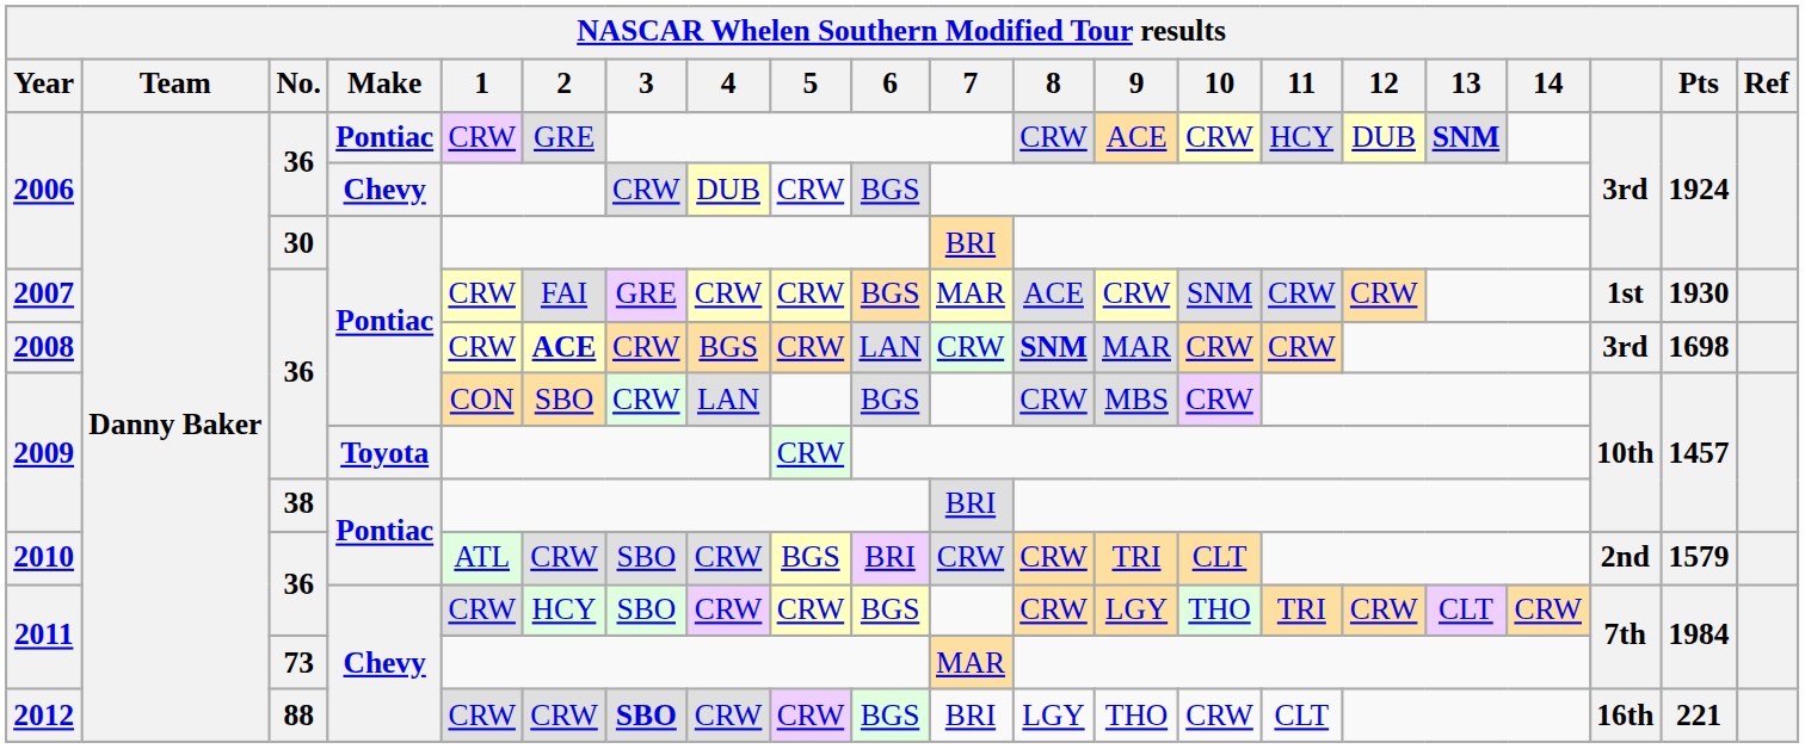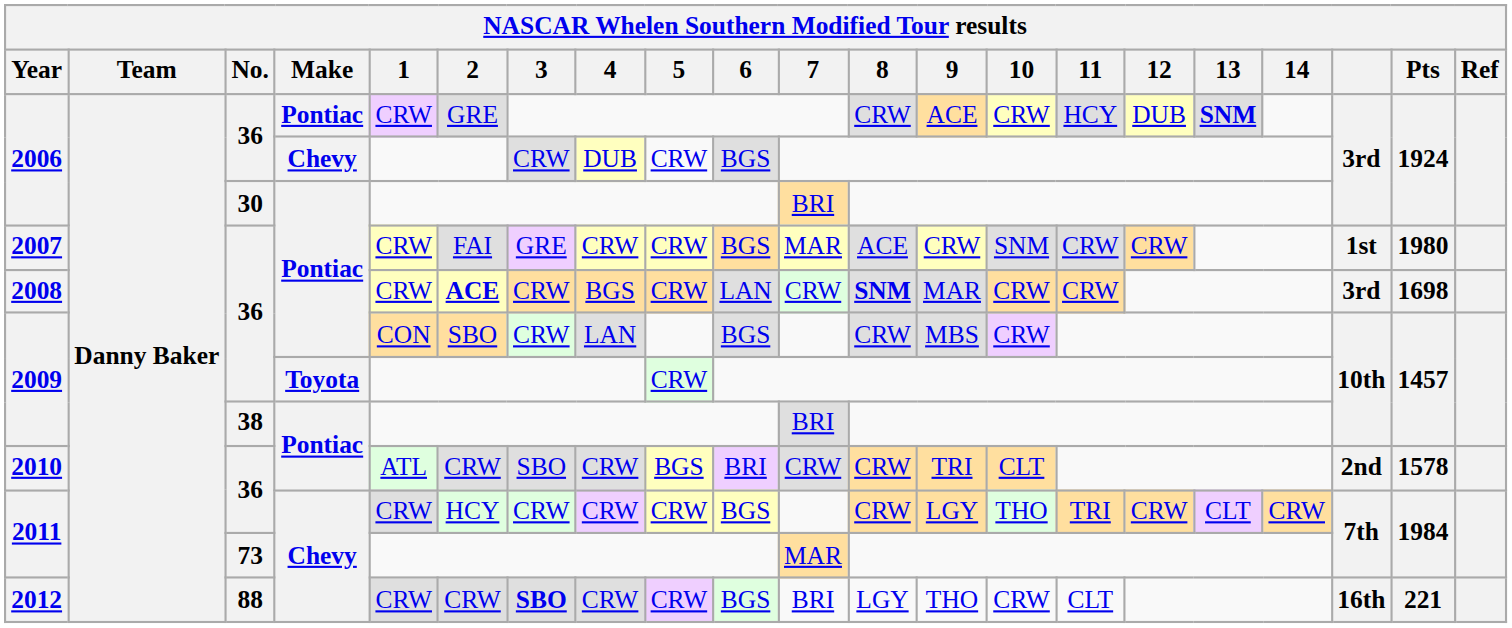 <table class="wikitable" style="text-align:center; font-size:75%">
 <tr>
 <th colspan=21><a href='#'>NASCAR Whelen Southern Modified Tour</a> results</th>
 </tr>
 <tr>
 <th>Year</th>
 <th>Team</th>
 <th>No.</th>
 <th>Make</th>
 <th>1</th>
 <th>2</th>
 <th>3</th>
 <th>4</th>
 <th>5</th>
 <th>6</th>
 <th>7</th>
 <th>8</th>
 <th>9</th>
 <th>10</th>
 <th>11</th>
 <th>12</th>
 <th>13</th>
 <th>14</th>
 <th></th>
 <th>Pts</th>
 <th>Ref</th>
 </tr>
 <tr>
 <th rowspan=3><a href='#'>2006</a></th>
 <th rowspan=12>Danny Baker</th>
 <th rowspan=2>36</th>
 <th><a href='#'>Pontiac</a></th>
 <td style="background:#EFCFFF;"><a href='#'>CRW</a><br></td>
 <td style="background:#DFDFDF;"><a href='#'>GRE</a><br></td>
 <td colspan=5></td>
 <td style="background:#DFDFDF;"><a href='#'>CRW</a><br></td>
 <td style="background:#FFDF9F;"><a href='#'>ACE</a><br></td>
 <td style="background:#FFFFBF;"><a href='#'>CRW</a><br></td>
 <td style="background:#DFDFDF;"><a href='#'>HCY</a><br></td>
 <td style="background:#FFFFBF;"><a href='#'>DUB</a><br></td>
 <td style="background:#DFDFDF;"><strong><a href='#'>SNM</a></strong><br></td>
 <td></td>
 <th rowspan=3>3rd</th>
 <th rowspan=3>1924</th>
 <th rowspan=3></th>
 </tr>
 <tr>
 <th><a href='#'>Chevy</a></th>
 <td colspan=2></td>
 <td style="background:#DFDFDF;"><a href='#'>CRW</a><br></td>
 <td style="background:#FFFFBF;"><a href='#'>DUB</a><br></td>
 <td><a href='#'>CRW</a></td>
 <td style="background:#DFDFDF;"><a href='#'>BGS</a><br></td>
 <td colspan=8></td>
 </tr>
 <tr>
 <th>30</th>
 <th rowspan=4><a href='#'>Pontiac</a></th>
 <td colspan=6></td>
 <td style="background:#FFDF9F;"><a href='#'>BRI</a><br></td>
 <td colspan=7></td>
 </tr>
 <tr>
 <th><a href='#'>2007</a></th>
 <th rowspan=4>36</th>
 <td style="background:#FFFFBF;"><a href='#'>CRW</a><br></td>
 <td style="background:#DFDFDF;"><a href='#'>FAI</a><br></td>
 <td style="background:#EFCFFF;"><a href='#'>GRE</a><br></td>
 <td style="background:#FFFFBF;"><a href='#'>CRW</a><br></td>
 <td style="background:#FFFFBF;"><a href='#'>CRW</a><br></td>
 <td style="background:#FFDF9F;"><a href='#'>BGS</a><br></td>
 <td style="background:#FFFFBF;"><a href='#'>MAR</a><br></td>
 <td style="background:#DFDFDF;"><a href='#'>ACE</a><br></td>
 <td style="background:#FFFFBF;"><a href='#'>CRW</a><br></td>
 <td style="background:#DFDFDF;"><a href='#'>SNM</a><br></td>
 <td style="background:#DFDFDF;"><a href='#'>CRW</a><br></td>
 <td style="background:#FFDF9F;"><a href='#'>CRW</a><br></td>
 <td colspan=2></td>
 <th>1st</th>
-<th>1930</th>
+<th>1980</th>
 <th></th>
 </tr>
 <tr>
 <th><a href='#'>2008</a></th>
 <td style="background:#FFFFBF;"><a href='#'>CRW</a><br></td>
 <td style="background:#FFFFBF;"><strong><a href='#'>ACE</a></strong><br></td>
 <td style="background:#FFDF9F;"><a href='#'>CRW</a><br></td>
 <td style="background:#FFDF9F;"><a href='#'>BGS</a><br></td>
 <td style="background:#FFDF9F;"><a href='#'>CRW</a><br></td>
 <td style="background:#DFDFDF;"><a href='#'>LAN</a><br></td>
 <td style="background:#DFFFDF;"><a href='#'>CRW</a><br></td>
 <td style="background:#DFDFDF;"><strong><a href='#'>SNM</a></strong><br></td>
 <td style="background:#DFDFDF;"><a href='#'>MAR</a><br></td>
 <td style="background:#FFDF9F;"><a href='#'>CRW</a><br></td>
 <td style="background:#FFDF9F;"><a href='#'>CRW</a><br></td>
 <td colspan=3></td>
 <th>3rd</th>
 <th>1698</th>
 <th></th>
 </tr>
 <tr>
 <th rowspan=3><a href='#'>2009</a></th>
 <td style="background:#FFDF9F;"><a href='#'>CON</a><br></td>
 <td style="background:#FFDF9F;"><a href='#'>SBO</a><br></td>
 <td style="background:#DFFFDF;"><a href='#'>CRW</a><br></td>
 <td style="background:#DFDFDF;"><a href='#'>LAN</a><br></td>
 <td></td>
 <td style="background:#DFDFDF;"><a href='#'>BGS</a><br></td>
 <td></td>
 <td style="background:#DFDFDF;"><a href='#'>CRW</a><br></td>
 <td style="background:#DFDFDF;"><a href='#'>MBS</a><br></td>
 <td style="background:#EFCFFF;"><a href='#'>CRW</a><br></td>
 <td colspan=4></td>
 <th rowspan=3>10th</th>
 <th rowspan=3>1457</th>
 <th rowspan=3></th>
 </tr>
 <tr>
 <th><a href='#'>Toyota</a></th>
 <td colspan=4></td>
 <td style="background:#DFFFDF;"><a href='#'>CRW</a><br></td>
 <td colspan=9></td>
 </tr>
 <tr>
 <th>38</th>
 <th rowspan=2><a href='#'>Pontiac</a></th>
 <td colspan=6></td>
 <td style="background:#DFDFDF;"><a href='#'>BRI</a><br></td>
 <td colspan=7></td>
 </tr>
 <tr>
 <th><a href='#'>2010</a></th>
 <th rowspan=2>36</th>
 <td style="background:#DFFFDF;"><a href='#'>ATL</a><br></td>
 <td style="background:#DFDFDF;"><a href='#'>CRW</a><br></td>
 <td style="background:#DFDFDF;"><a href='#'>SBO</a><br></td>
 <td style="background:#DFDFDF;"><a href='#'>CRW</a><br></td>
 <td style="background:#FFFFBF;"><a href='#'>BGS</a><br></td>
 <td style="background:#EFCFFF;"><a href='#'>BRI</a><br></td>
 <td style="background:#DFDFDF;"><a href='#'>CRW</a><br></td>
 <td style="background:#FFDF9F;"><a href='#'>CRW</a><br></td>
 <td style="background:#FFDF9F;"><a href='#'>TRI</a><br></td>
 <td style="background:#FFDF9F;"><a href='#'>CLT</a><br></td>
 <td colspan=4></td>
 <th>2nd</th>
-<th>1579</th>
+<th>1578</th>
 <th></th>
 </tr>
 <tr>
 <th rowspan=2><a href='#'>2011</a></th>
 <th rowspan=3><a href='#'>Chevy</a></th>
 <td style="background:#DFDFDF;"><a href='#'>CRW</a><br></td>
 <td style="background:#DFFFDF;"><a href='#'>HCY</a><br></td>
-<td style="background:#DFFFDF;"><a href='#'>SBO</a><br></td>
+<td style="background:#DFFFDF;"><a href='#'>CRW</a><br></td>
 <td style="background:#EFCFFF;"><a href='#'>CRW</a><br></td>
 <td style="background:#FFFFBF;"><a href='#'>CRW</a><br></td>
 <td style="background:#FFFFBF;"><a href='#'>BGS</a><br></td>
 <td></td>
 <td style="background:#FFDF9F;"><a href='#'>CRW</a><br></td>
 <td style="background:#FFDF9F;"><a href='#'>LGY</a><br></td>
 <td style="background:#DFFFDF;"><a href='#'>THO</a><br></td>
 <td style="background:#FFDF9F;"><a href='#'>TRI</a><br></td>
 <td style="background:#FFDF9F;"><a href='#'>CRW</a><br></td>
 <td style="background:#EFCFFF;"><a href='#'>CLT</a><br></td>
 <td style="background:#FFDF9F;"><a href='#'>CRW</a><br></td>
 <th rowspan=2>7th</th>
 <th rowspan=2>1984</th>
 <th rowspan=2></th>
 </tr>
 <tr>
 <th>73</th>
 <td colspan=6></td>
 <td style="background:#FFDF9F;"><a href='#'>MAR</a><br></td>
 <td colspan=7></td>
 </tr>
 <tr>
 <th><a href='#'>2012</a></th>
 <th>88</th>
 <td style="background:#DFDFDF;"><a href='#'>CRW</a><br></td>
 <td style="background:#DFDFDF;"><a href='#'>CRW</a><br></td>
 <td style="background:#DFDFDF;"><strong><a href='#'>SBO</a></strong><br></td>
 <td style="background:#DFDFDF;"><a href='#'>CRW</a><br></td>
 <td style="background:#EFCFFF;"><a href='#'>CRW</a><br></td>
 <td style="background:#DFFFDF;"><a href='#'>BGS</a><br></td>
 <td><a href='#'>BRI</a></td>
 <td><a href='#'>LGY</a></td>
 <td><a href='#'>THO</a></td>
 <td><a href='#'>CRW</a></td>
 <td><a href='#'>CLT</a></td>
 <td colspan=3></td>
 <th>16th</th>
 <th>221</th>
 <th></th>
 </tr>
 </table>
